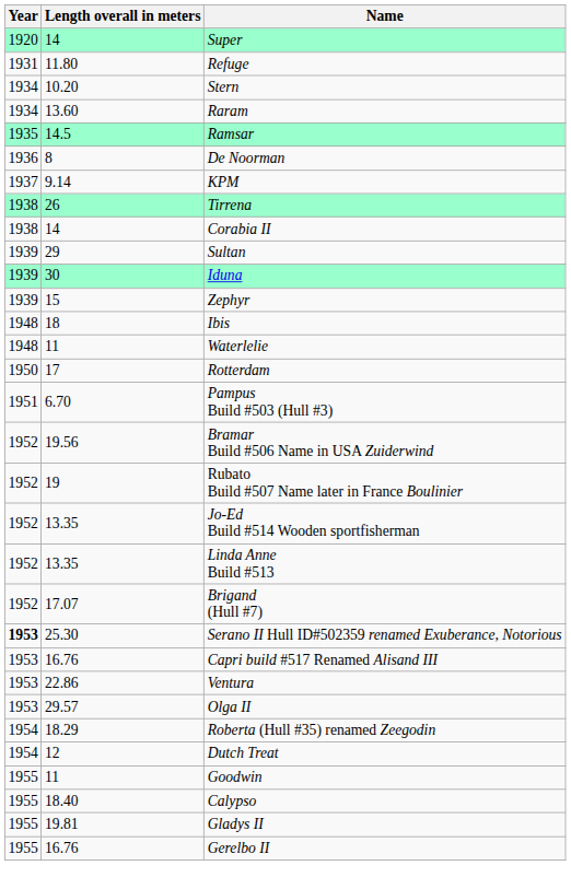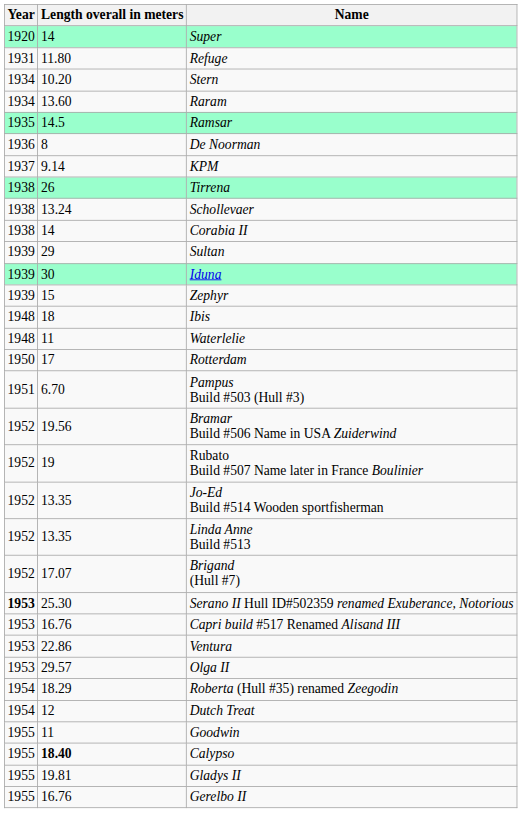 <table class="wikitable sortable">
 <tr>
 <th>Year</th>
 <th>Length overall in meters</th>
 <th>Name</th>
 </tr>
 <tr style="background:#9fc;">
 <td>1920</td>
 <td>14</td>
 <td><em>Super</em></td>
 </tr>
 <tr>
 <td>1931</td>
 <td>11.80</td>
 <td><em>Refuge</em></td>
 </tr>
 <tr>
 <td>1934</td>
 <td>10.20</td>
 <td><em>Stern</em></td>
 </tr>
 <tr>
 <td>1934</td>
 <td>13.60</td>
 <td><em>Raram</em></td>
 </tr>
 <tr style="background:#9fc;">
 <td>1935</td>
 <td>14.5</td>
 <td><em>Ramsar</em></td>
 </tr>
 <tr>
 <td>1936</td>
 <td>8</td>
 <td><em>De Noorman</em></td>
 </tr>
 <tr>
 <td>1937</td>
 <td>9.14</td>
 <td><em>KPM</em></td>
 </tr>
 <tr style="background:#9fc;">
 <td>1938</td>
 <td>26</td>
 <td><em>Tirrena</em></td>
+</tr>
+<tr>
+<td>1938</td>
+<td>13.24</td>
+<td><em>Schollevaer</em></td>
 </tr>
 <tr>
 <td>1938</td>
 <td>14</td>
 <td><em>Corabia II </em></td>
 </tr>
 <tr>
 <td>1939</td>
 <td>29</td>
 <td><em>Sultan</em></td>
 </tr>
 <tr style="background:#9fc;">
 <td>1939</td>
 <td>30</td>
 <td><em><a href='#'>Iduna</a></em></td>
 </tr>
 <tr>
 <td>1939</td>
 <td>15</td>
 <td><em>Zephyr</em></td>
 </tr>
 <tr>
 <td>1948</td>
 <td>18</td>
 <td><em>Ibis</em></td>
 </tr>
 <tr>
 <td>1948</td>
 <td>11</td>
 <td><em>Waterlelie</em></td>
 </tr>
 <tr>
 <td>1950</td>
 <td>17</td>
 <td><em>Rotterdam</em></td>
 </tr>
 <tr>
 <td>1951</td>
 <td>6.70</td>
 <td><em>Pampus</em> <br>Build #503 (Hull #3)</td>
 </tr>
 <tr>
 <td>1952</td>
 <td>19.56</td>
 <td><em>Bramar</em> <br>Build #506 Name in USA <em>Zuiderwind</em></td>
 </tr>
 <tr>
 <td>1952</td>
 <td>19</td>
 <td>Rubato <br>Build #507 Name later in France <em>Boulinier</em></td>
 </tr>
 <tr>
 <td>1952</td>
 <td>13.35</td>
 <td><em>Jo-Ed</em> <br>Build #514 Wooden sportfisherman</td>
 </tr>
 <tr>
 <td>1952</td>
 <td>13.35</td>
 <td><em>Linda Anne</em> <br>Build #513</td>
 </tr>
 <tr>
 <td>1952</td>
 <td>17.07</td>
 <td><em>Brigand</em> <br>(Hull #7)</td>
 </tr>
 <tr>
 <td><strong>1953</strong></td>
 <td>25.30</td>
 <td><em>Serano II</em> Hull ID#502359 <em>renamed Exuberance, Notorious</em></td>
 </tr>
 <tr>
 <td>1953</td>
 <td>16.76</td>
 <td><em>Capri build</em> #517 Renamed <em>Alisand III</em></td>
 </tr>
 <tr>
 <td>1953</td>
 <td>22.86</td>
 <td><em>Ventura</em></td>
 </tr>
 <tr>
 <td>1953</td>
 <td>29.57</td>
 <td><em>Olga II</em></td>
 </tr>
 <tr>
 <td>1954</td>
 <td>18.29</td>
 <td><em>Roberta</em> (Hull #35) renamed <em>Zeegodin</em></td>
 </tr>
 <tr>
 <td>1954</td>
 <td>12</td>
 <td><em>Dutch Treat</em></td>
 </tr>
 <tr>
 <td>1955</td>
 <td>11</td>
 <td><em>Goodwin</em></td>
 </tr>
 <tr>
 <td>1955</td>
-<td>18.40</td>
+<td><strong>18.40</strong></td>
 <td><em>Calypso</em></td>
 </tr>
 <tr>
 <td>1955</td>
 <td>19.81</td>
 <td><em>Gladys II</em></td>
 </tr>
 <tr>
 <td>1955</td>
 <td>16.76</td>
 <td><em>Gerelbo II</em></td>
 </tr>
 </table>
